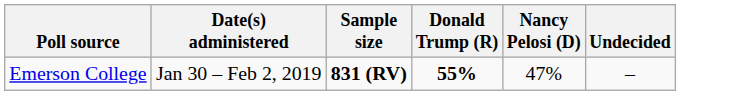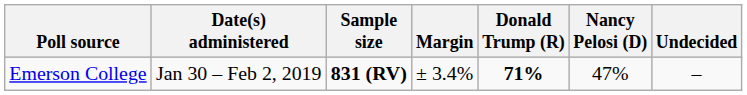 <table class="wikitable" style="font-size:90%;text-align:center;">
 <tr valign=bottom style="font-size:90%;">
 <th>Poll source</th>
 <th>Date(s)<br>administered</th>
 <th>Sample<br>size</th>
+<th>Margin<br></th>
 <th>Donald<br>Trump (R)</th>
 <th>Nancy<br>Pelosi (D)</th>
 <th>Undecided</th>
 </tr>
 <tr>
 <td style="text-align:left;"><a href='#'>Emerson College</a></td>
 <td>Jan 30 – Feb 2, 2019</td>
 <td><strong>831 (RV)</strong></td>
-<td><strong>55%</strong></td>
+<td>± 3.4%</td>
+<td><strong>71%</strong></td>
 <td>47%</td>
 <td>–</td>
 </tr>
 </table>
